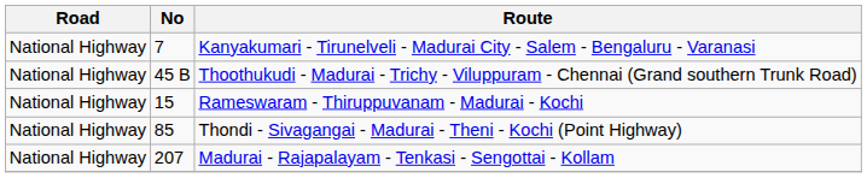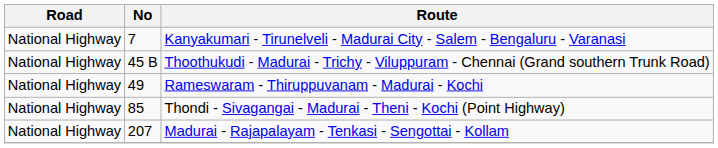 <table class="wikitable">
 <tr>
 <th>Road</th>
 <th>No</th>
 <th>Route</th>
 </tr>
 <tr>
 <td>National Highway</td>
 <td>7</td>
 <td><a href='#'>Kanyakumari</a> - <a href='#'>Tirunelveli</a> - <a href='#'>Madurai City</a> - <a href='#'>Salem</a> - <a href='#'>Bengaluru</a> - <a href='#'>Varanasi</a></td>
 </tr>
 <tr>
 <td>National Highway</td>
 <td>45 B</td>
 <td><a href='#'>Thoothukudi</a> - <a href='#'>Madurai</a> - <a href='#'>Trichy</a> - <a href='#'>Viluppuram</a> - Chennai (Grand southern Trunk Road)</td>
 </tr>
 <tr>
 <td>National Highway</td>
-<td>15</td>
+<td>49</td>
 <td><a href='#'>Rameswaram</a> - <a href='#'>Thiruppuvanam</a> - <a href='#'>Madurai</a> - <a href='#'>Kochi</a></td>
 </tr>
 <tr>
 <td>National Highway</td>
 <td>85</td>
 <td>Thondi - <a href='#'>Sivagangai</a> - <a href='#'>Madurai</a> - <a href='#'>Theni</a> - <a href='#'>Kochi</a> (Point Highway)</td>
 </tr>
 <tr>
 <td>National Highway</td>
 <td>207</td>
 <td><a href='#'>Madurai</a> - <a href='#'>Rajapalayam</a> - <a href='#'>Tenkasi</a> - <a href='#'>Sengottai</a> - <a href='#'>Kollam</a></td>
 </tr>
 <tr>
 </tr>
 </table>
